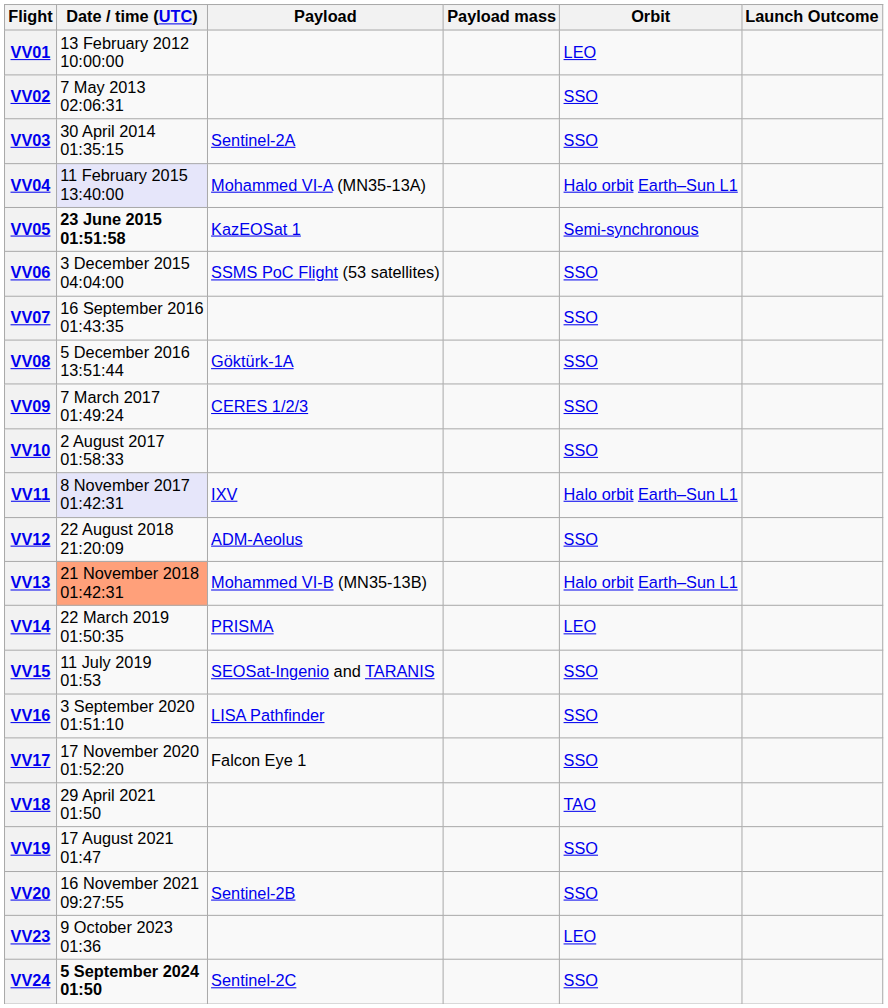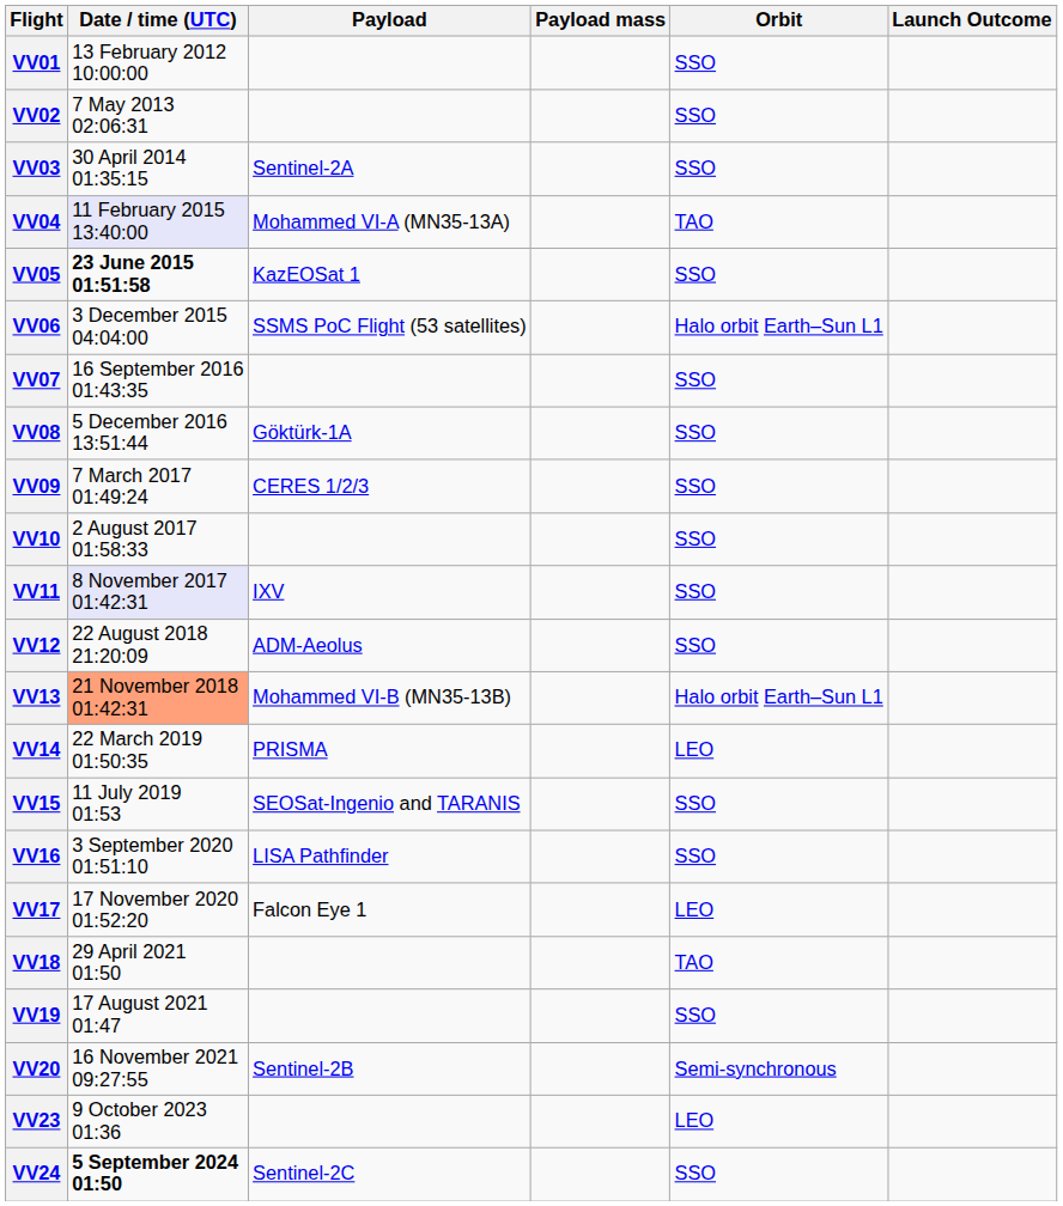 <table class="wikitable sticky-header">
 <tr>
 <th>Flight</th>
 <th>Date / time (<a href='#'>UTC</a>) </th>
 <th>Payload</th>
 <th>Payload mass</th>
 <th>Orbit</th>
 <th>Launch Outcome</th>
 </tr>
 <tr>
 <th><a href='#'>VV01</a></th>
 <td>13 February 2012<br>10:00:00</td>
 <td></td>
 <td></td>
-<td><a href='#'>LEO</a></td>
+<td><a href='#'>SSO</a></td>
 <td></td>
 </tr>
 <tr>
 <th><a href='#'>VV02</a></th>
 <td>7 May 2013<br>02:06:31</td>
 <td></td>
 <td> </td>
 <td><a href='#'>SSO</a></td>
 <td></td>
 </tr>
 <tr>
 <th><a href='#'>VV03</a></th>
 <td>30 April 2014<br>01:35:15</td>
 <td><a href='#'>Sentinel-2A</a></td>
 <td> </td>
 <td><a href='#'>SSO</a></td>
 <td></td>
 </tr>
 <tr>
 <th><a href='#'>VV04</a></th>
 <td style="background: lavender;">11 February 2015<br>13:40:00</td>
 <td><a href='#'>Mohammed VI-A</a> (MN35-13A)</td>
 <td> </td>
-<td><a href='#'>Halo orbit</a> <a href='#'>Earth–Sun L1</a></td>
+<td><a href='#'>TAO</a></td>
 <td></td>
 </tr>
 <tr>
 <th><a href='#'>VV05</a></th>
 <td><strong>23 June 2015<br>01:51:58</strong></td>
 <td><a href='#'>KazEOSat 1</a></td>
 <td> </td>
-<td><a href='#'>Semi-synchronous</a></td>
+<td><a href='#'>SSO</a></td>
 <td></td>
 </tr>
 <tr>
 <th><a href='#'>VV06</a></th>
 <td>3 December 2015<br>04:04:00</td>
 <td><a href='#'>SSMS PoC Flight</a> (53 satellites)</td>
 <td> </td>
-<td><a href='#'>SSO</a></td>
+<td><a href='#'>Halo orbit</a> <a href='#'>Earth–Sun L1</a></td>
 <td></td>
 </tr>
 <tr>
 <th><a href='#'>VV07</a></th>
 <td>16 September 2016<br>01:43:35</td>
 <td></td>
 <td></td>
 <td><a href='#'>SSO</a></td>
 <td></td>
 </tr>
 <tr>
 <th><a href='#'>VV08</a></th>
 <td>5 December 2016<br>13:51:44</td>
 <td><a href='#'>Göktürk-1A</a></td>
 <td></td>
 <td><a href='#'>SSO</a></td>
 <td></td>
 </tr>
 <tr>
 <th><a href='#'>VV09</a></th>
 <td>7 March 2017<br>01:49:24</td>
 <td><a href='#'>CERES 1/2/3</a></td>
 <td></td>
 <td><a href='#'>SSO</a></td>
 <td></td>
 </tr>
 <tr>
 <th><a href='#'>VV10</a></th>
 <td>2 August 2017<br>01:58:33</td>
 <td></td>
 <td></td>
 <td><a href='#'>SSO</a></td>
 <td></td>
 </tr>
 <tr>
 <th><a href='#'>VV11</a></th>
 <td style="background: lavender;">8 November 2017<br>01:42:31</td>
 <td><a href='#'>IXV</a></td>
 <td></td>
-<td><a href='#'>Halo orbit</a> <a href='#'>Earth–Sun L1</a></td>
+<td><a href='#'>SSO</a></td>
 <td></td>
 </tr>
 <tr>
 <th><a href='#'>VV12</a></th>
 <td>22 August 2018<br>21:20:09 </td>
 <td><a href='#'>ADM-Aeolus</a></td>
 <td> </td>
 <td><a href='#'>SSO</a></td>
 <td></td>
 </tr>
 <tr>
 <th><a href='#'>VV13</a></th>
 <td style="background: lightsalmon;">21 November 2018<br>01:42:31 </td>
 <td><a href='#'>Mohammed VI-B</a> (MN35-13B) </td>
 <td> </td>
 <td><a href='#'>Halo orbit</a> <a href='#'>Earth–Sun L1</a></td>
 <td></td>
 </tr>
 <tr>
 <th><a href='#'>VV14</a></th>
 <td>22 March 2019<br>01:50:35 </td>
 <td><a href='#'>PRISMA</a></td>
 <td> </td>
 <td><a href='#'>LEO</a></td>
 <td></td>
 </tr>
 <tr>
 <th><a href='#'>VV15</a></th>
 <td>11 July 2019<br>01:53</td>
 <td><a href='#'>SEOSat-Ingenio</a> and <a href='#'>TARANIS</a></td>
 <td></td>
 <td><a href='#'>SSO</a></td>
 <td> </td>
 </tr>
 <tr>
 <th><a href='#'>VV16</a></th>
 <td>3 September 2020<br>01:51:10 </td>
 <td><a href='#'>LISA Pathfinder</a></td>
 <td></td>
 <td><a href='#'>SSO</a></td>
 <td></td>
 </tr>
 <tr>
 <th><a href='#'>VV17</a></th>
 <td>17 November 2020<br>01:52:20 </td>
 <td>Falcon Eye 1</td>
 <td></td>
-<td><a href='#'>SSO</a></td>
+<td><a href='#'>LEO</a></td>
 <td></td>
 </tr>
 <tr>
 <th><a href='#'>VV18</a></th>
 <td>29 April 2021<br>01:50 </td>
 <td></td>
 <td></td>
 <td><a href='#'>TAO</a></td>
 <td></td>
 </tr>
 <tr>
 <th><a href='#'>VV19</a></th>
 <td>17 August 2021<br>01:47 </td>
 <td></td>
 <td></td>
 <td><a href='#'>SSO</a></td>
 <td></td>
 </tr>
 <tr>
 <th><a href='#'>VV20</a></th>
 <td>16 November 2021<br>09:27:55</td>
 <td><a href='#'>Sentinel-2B</a></td>
 <td></td>
-<td><a href='#'>SSO</a></td>
+<td><a href='#'>Semi-synchronous</a></td>
 <td></td>
 </tr>
 <tr>
 <th><a href='#'>VV23</a></th>
 <td>9 October 2023<br>01:36</td>
 <td></td>
 <td></td>
 <td><a href='#'>LEO</a></td>
 <td></td>
 </tr>
 <tr>
 <th><a href='#'>VV24</a></th>
 <td><strong>5 September 2024<br>01:50</strong></td>
 <td><a href='#'>Sentinel-2C</a></td>
 <td></td>
 <td><a href='#'>SSO</a></td>
 <td></td>
 </tr>
 </table>
